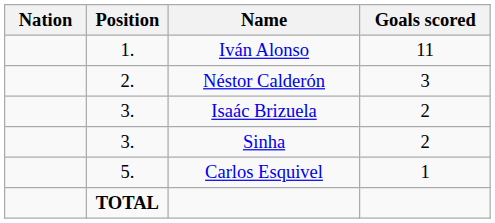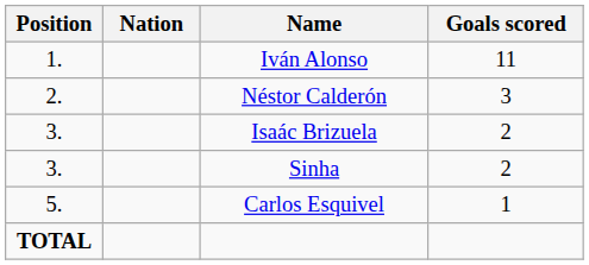 <table class="wikitable" style="font-size: 95%; text-align: center;">
 <tr>
+<th width=60>Position</th>
 <th width=60>Nation</th>
-<th width=60>Position</th>
 <th width=150>Name</th>
 <th width=100>Goals scored</th>
 </tr>
 <tr>
+<td>1.</td>
 <td></td>
-<td>1.</td>
 <td><a href='#'>Iván Alonso</a></td>
 <td>11</td>
 </tr>
 <tr>
+<td>2.</td>
 <td></td>
-<td>2.</td>
 <td><a href='#'>Néstor Calderón</a></td>
 <td>3</td>
 </tr>
 <tr>
+<td>3.</td>
 <td></td>
-<td>3.</td>
 <td><a href='#'>Isaác Brizuela</a></td>
 <td>2</td>
 </tr>
 <tr>
+<td>3.</td>
 <td></td>
-<td>3.</td>
 <td><a href='#'>Sinha</a></td>
 <td>2</td>
 </tr>
 <tr>
+<td>5.</td>
 <td></td>
-<td>5.</td>
 <td><a href='#'>Carlos Esquivel</a></td>
 <td>1</td>
 </tr>
 <tr>
+<td><strong>TOTAL</strong></td>
 <td></td>
-<td><strong>TOTAL</strong></td>
 <td></td>
 <td></td>
 </tr>
 </table>
